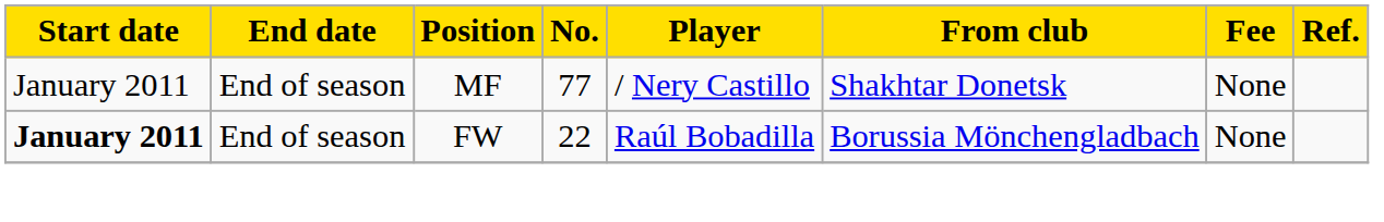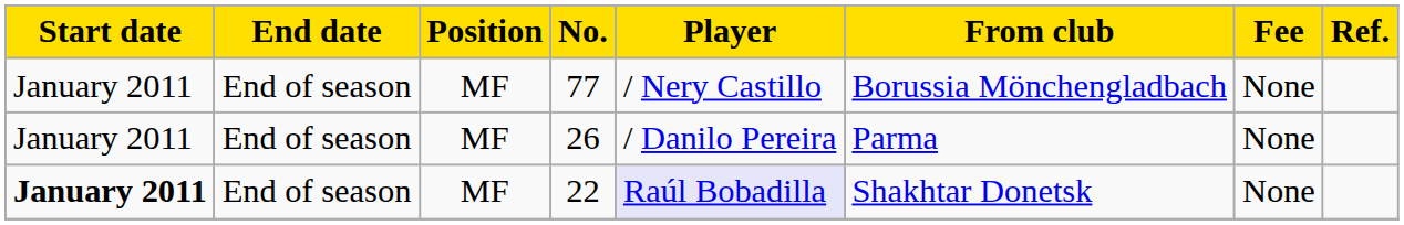 <table class="wikitable sortable">
 <tr>
 <th style="background:#FFDF00; color:black;"><strong>Start date</strong></th>
 <th style="background:#FFDF00; color:black;"><strong>End date</strong></th>
 <th style="background:#FFDF00; color:black;"><strong>Position</strong></th>
 <th style="background:#FFDF00; color:black;"><strong>No.</strong></th>
 <th style="background:#FFDF00; color:black;"><strong>Player</strong></th>
 <th style="background:#FFDF00; color:black;"><strong>From club</strong></th>
 <th style="background:#FFDF00; color:black;"><strong>Fee</strong></th>
 <th style="background:#FFDF00; color:black;"><strong>Ref.</strong></th>
 </tr>
 <tr>
 <td>January 2011</td>
 <td>End of season</td>
 <td style="text-align:center;">MF</td>
 <td style="text-align:center;">77</td>
 <td style="text-align:left;"> /  <a href='#'>Nery Castillo</a></td>
-<td style="text-align:left;"> <a href='#'>Shakhtar Donetsk</a></td>
+<td style="text-align:left;"> <a href='#'>Borussia Mönchengladbach</a></td>
+<td>None</td>
+<td></td>
+</tr>
+<tr>
+<td>January 2011</td>
+<td>End of season</td>
+<td style="text-align:center;">MF</td>
+<td style="text-align:center;">26</td>
+<td style="text-align:left;"> /  <a href='#'>Danilo Pereira</a></td>
+<td style="text-align:left;"> <a href='#'>Parma</a></td>
 <td>None</td>
 <td></td>
 </tr>
 <tr>
 <td><strong>January 2011</strong></td>
 <td>End of season</td>
-<td style="text-align:center;">FW</td>
+<td style="text-align:center;">MF</td>
 <td style="text-align:center;">22</td>
-<td style="text-align:left;"> <a href='#'>Raúl Bobadilla</a></td>
-<td style="text-align:left;"> <a href='#'>Borussia Mönchengladbach</a></td>
+<td style="background: lavender; text-align:left;"> <a href='#'>Raúl Bobadilla</a></td>
+<td style="text-align:left;"> <a href='#'>Shakhtar Donetsk</a></td>
 <td>None</td>
 <td></td>
 </tr>
 <tr>
 </tr>
 </table>
